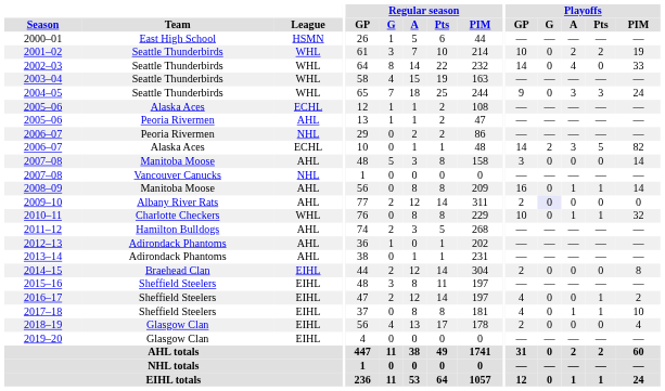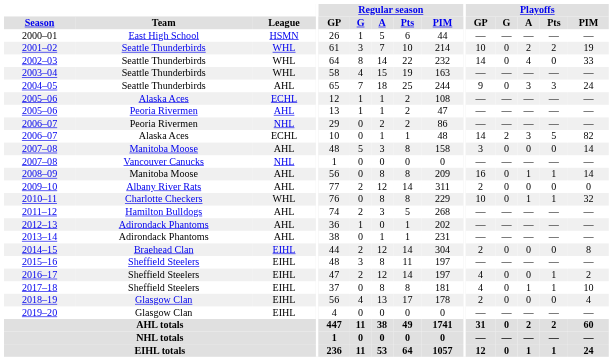 <table border="0" cellpadding="1" cellspacing="0" style="text-align:center; width:60em">
 <tr bgcolor="#e0e0e0">
 <th colspan="3" bgcolor="#ffffff"></th>
 <th rowspan="100" bgcolor="#ffffff"></th>
 <th colspan="5"><a href='#'>Regular season</a></th>
 <th rowspan="100" bgcolor="#ffffff"></th>
 <th colspan="5"><a href='#'>Playoffs</a></th>
 </tr>
 <tr bgcolor="#e0e0e0">
 <th><a href='#'>Season</a></th>
 <th>Team</th>
 <th>League</th>
 <th>GP</th>
 <th><a href='#'>G</a></th>
 <th><a href='#'>A</a></th>
 <th><a href='#'>Pts</a></th>
 <th><a href='#'>PIM</a></th>
 <th>GP</th>
 <th>G</th>
 <th>A</th>
 <th>Pts</th>
 <th>PIM</th>
 </tr>
 <tr>
 <td>2000–01</td>
 <td><a href='#'>East High School</a></td>
 <td><a href='#'>HSMN</a></td>
 <td>26</td>
 <td>1</td>
 <td>5</td>
 <td>6</td>
 <td>44</td>
 <td>—</td>
 <td>—</td>
 <td>—</td>
 <td>—</td>
 <td>—</td>
 </tr>
 <tr bgcolor="#f0f0f0">
 <td><a href='#'>2001–02</a></td>
 <td><a href='#'>Seattle Thunderbirds</a></td>
 <td><a href='#'>WHL</a></td>
 <td>61</td>
 <td>3</td>
 <td>7</td>
 <td>10</td>
 <td>214</td>
 <td>10</td>
 <td>0</td>
 <td>2</td>
 <td>2</td>
 <td>19</td>
 </tr>
 <tr>
 <td><a href='#'>2002–03</a></td>
 <td>Seattle Thunderbirds</td>
 <td>WHL</td>
 <td>64</td>
 <td>8</td>
 <td>14</td>
 <td>22</td>
 <td>232</td>
 <td>14</td>
 <td>0</td>
 <td>4</td>
 <td>0</td>
 <td>33</td>
 </tr>
 <tr bgcolor="#f0f0f0">
 <td><a href='#'>2003–04</a></td>
 <td>Seattle Thunderbirds</td>
 <td>WHL</td>
 <td>58</td>
 <td>4</td>
 <td>15</td>
 <td>19</td>
 <td>163</td>
 <td>—</td>
 <td>—</td>
 <td>—</td>
 <td>—</td>
 <td>—</td>
 </tr>
 <tr>
 <td><a href='#'>2004–05</a></td>
 <td>Seattle Thunderbirds</td>
-<td>WHL</td>
+<td>AHL</td>
 <td>65</td>
 <td>7</td>
 <td>18</td>
 <td>25</td>
 <td>244</td>
 <td>9</td>
 <td>0</td>
 <td>3</td>
 <td>3</td>
 <td>24</td>
 </tr>
 <tr bgcolor="#f0f0f0">
 <td><a href='#'>2005–06</a></td>
 <td><a href='#'>Alaska Aces</a></td>
 <td><a href='#'>ECHL</a></td>
 <td>12</td>
 <td>1</td>
 <td>1</td>
 <td>2</td>
 <td>108</td>
 <td>—</td>
 <td>—</td>
 <td>—</td>
 <td>—</td>
 <td>—</td>
 </tr>
 <tr>
 <td><a href='#'>2005–06</a></td>
 <td><a href='#'>Peoria Rivermen</a></td>
 <td><a href='#'>AHL</a></td>
 <td>13</td>
 <td>1</td>
 <td>1</td>
 <td>2</td>
 <td>47</td>
 <td>—</td>
 <td>—</td>
 <td>—</td>
 <td>—</td>
 <td>—</td>
 </tr>
 <tr bgcolor="#f0f0f0">
 <td><a href='#'>2006–07</a></td>
 <td>Peoria Rivermen</td>
 <td><a href='#'>NHL</a></td>
 <td>29</td>
 <td>0</td>
 <td>2</td>
 <td>2</td>
 <td>86</td>
 <td>—</td>
 <td>—</td>
 <td>—</td>
 <td>—</td>
 <td>—</td>
 </tr>
 <tr>
 <td><a href='#'>2006–07</a></td>
 <td>Alaska Aces</td>
 <td>ECHL</td>
 <td>10</td>
 <td>0</td>
 <td>1</td>
 <td>1</td>
 <td>48</td>
 <td>14</td>
 <td>2</td>
 <td>3</td>
 <td>5</td>
 <td>82</td>
 </tr>
 <tr bgcolor="#f0f0f0">
 <td><a href='#'>2007–08</a></td>
 <td><a href='#'>Manitoba Moose</a></td>
 <td>AHL</td>
 <td>48</td>
 <td>5</td>
 <td>3</td>
 <td>8</td>
 <td>158</td>
 <td>3</td>
 <td>0</td>
 <td>0</td>
 <td>0</td>
 <td>14</td>
 </tr>
 <tr>
 <td><a href='#'>2007–08</a></td>
 <td><a href='#'>Vancouver Canucks</a></td>
 <td><a href='#'>NHL</a></td>
 <td>1</td>
 <td>0</td>
 <td>0</td>
 <td>0</td>
 <td>0</td>
 <td>—</td>
 <td>—</td>
 <td>—</td>
 <td>—</td>
 <td>—</td>
 </tr>
 <tr bgcolor="#f0f0f0">
 <td><a href='#'>2008–09</a></td>
 <td>Manitoba Moose</td>
 <td>AHL</td>
 <td>56</td>
 <td>0</td>
 <td>8</td>
 <td>8</td>
 <td>209</td>
 <td>16</td>
 <td>0</td>
 <td>1</td>
 <td>1</td>
 <td>14</td>
 </tr>
 <tr>
 <td><a href='#'>2009–10</a></td>
 <td><a href='#'>Albany River Rats</a></td>
 <td>AHL</td>
 <td>77</td>
 <td>2</td>
 <td>12</td>
 <td>14</td>
 <td>311</td>
 <td>2</td>
-<td style="background: lavender;">0</td>
+<td>0</td>
 <td>0</td>
 <td>0</td>
 <td>0</td>
 </tr>
 <tr bgcolor="#f0f0f0">
 <td><a href='#'>2010–11</a></td>
 <td><a href='#'>Charlotte Checkers</a></td>
 <td>WHL</td>
 <td>76</td>
 <td>0</td>
 <td>8</td>
 <td>8</td>
 <td>229</td>
 <td>10</td>
 <td>0</td>
 <td>1</td>
 <td>1</td>
 <td>32</td>
 </tr>
 <tr>
 <td><a href='#'>2011–12</a></td>
 <td><a href='#'>Hamilton Bulldogs</a></td>
 <td>AHL</td>
 <td>74</td>
 <td>2</td>
 <td>3</td>
 <td>5</td>
 <td>268</td>
 <td>—</td>
 <td>—</td>
 <td>—</td>
 <td>—</td>
 <td>—</td>
 </tr>
 <tr bgcolor="#f0f0f0">
 <td><a href='#'>2012–13</a></td>
 <td><a href='#'>Adirondack Phantoms</a></td>
 <td>AHL</td>
 <td>36</td>
 <td>1</td>
 <td>0</td>
 <td>1</td>
 <td>202</td>
 <td>—</td>
 <td>—</td>
 <td>—</td>
 <td>—</td>
 <td>—</td>
 </tr>
 <tr>
 <td><a href='#'>2013–14</a></td>
 <td>Adirondack Phantoms</td>
 <td>AHL</td>
 <td>38</td>
 <td>0</td>
 <td>1</td>
 <td>1</td>
 <td>231</td>
 <td>—</td>
 <td>—</td>
 <td>—</td>
 <td>—</td>
 <td>—</td>
 </tr>
 <tr bgcolor="#f0f0f0">
 <td><a href='#'>2014–15</a></td>
 <td><a href='#'>Braehead Clan</a></td>
 <td><a href='#'>EIHL</a></td>
 <td>44</td>
 <td>2</td>
 <td>12</td>
 <td>14</td>
 <td>304</td>
 <td>2</td>
 <td>0</td>
 <td>0</td>
 <td>0</td>
 <td>8</td>
 </tr>
 <tr>
 <td><a href='#'>2015–16</a></td>
 <td><a href='#'>Sheffield Steelers</a></td>
 <td>EIHL</td>
 <td>48</td>
 <td>3</td>
 <td>8</td>
 <td>11</td>
 <td>197</td>
 <td>—</td>
 <td>—</td>
 <td>—</td>
 <td>—</td>
 <td>—</td>
 </tr>
 <tr bgcolor="#f0f0f0">
 <td><a href='#'>2016–17</a></td>
 <td>Sheffield Steelers</td>
 <td>EIHL</td>
 <td>47</td>
 <td>2</td>
 <td>12</td>
 <td>14</td>
 <td>197</td>
 <td>4</td>
 <td>0</td>
 <td>0</td>
 <td>1</td>
 <td>2</td>
 </tr>
 <tr>
 <td><a href='#'>2017–18</a></td>
 <td>Sheffield Steelers</td>
 <td>EIHL</td>
 <td>37</td>
 <td>0</td>
 <td>8</td>
 <td>8</td>
 <td>181</td>
 <td>4</td>
 <td>0</td>
 <td>1</td>
 <td>1</td>
 <td>10</td>
 </tr>
 <tr bgcolor="#f0f0f0">
 <td><a href='#'>2018–19</a></td>
 <td><a href='#'>Glasgow Clan</a></td>
 <td>EIHL</td>
 <td>56</td>
 <td>4</td>
 <td>13</td>
 <td>17</td>
 <td>178</td>
 <td>2</td>
 <td>0</td>
 <td>0</td>
 <td>0</td>
 <td>4</td>
 </tr>
 <tr>
 <td><a href='#'>2019–20</a></td>
 <td>Glasgow Clan</td>
 <td>EIHL</td>
 <td>4</td>
 <td>0</td>
 <td>0</td>
 <td>0</td>
 <td>0</td>
 <td>—</td>
 <td>—</td>
 <td>—</td>
 <td>—</td>
 <td>—</td>
 </tr>
 <tr bgcolor="#e0e0e0">
 <th colspan="3">AHL totals</th>
 <th>447</th>
 <th>11</th>
 <th>38</th>
 <th>49</th>
 <th>1741</th>
 <th>31</th>
 <th>0</th>
 <th>2</th>
 <th>2</th>
 <th>60</th>
 </tr>
 <tr bgcolor="#e0e0e0">
 <th colspan="3">NHL totals</th>
 <th>1</th>
 <th>0</th>
 <th>0</th>
 <th>0</th>
 <th>0</th>
 <th>—</th>
 <th>—</th>
 <th>—</th>
 <th>—</th>
 <th>—</th>
 </tr>
 <tr bgcolor="#e0e0e0">
 <th colspan="3">EIHL totals</th>
 <th>236</th>
 <th>11</th>
 <th>53</th>
 <th>64</th>
 <th>1057</th>
 <th>12</th>
 <th>0</th>
 <th>1</th>
 <th>1</th>
 <th>24</th>
 </tr>
 </table>
